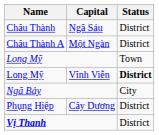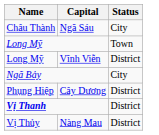 <table class="wikitable sortable">
 <tr>
 <th>Name</th>
 <th>Capital</th>
 <th>Status</th>
 </tr>
 <tr>
 <td><a href='#'>Châu Thành</a></td>
 <td><a href='#'>Ngã Sáu</a></td>
-<td>District</td>
-</tr>
-<tr>
-<td><a href='#'>Châu Thành A</a></td>
-<td><a href='#'>Một Ngàn</a></td>
-<td>District</td>
+<td>City</td>
 </tr>
 <tr>
 <td colspan="2"><a href='#'><em>Long Mỹ</em></a></td>
 <td>Town</td>
 </tr>
 <tr>
 <td><a href='#'>Long Mỹ</a></td>
 <td><a href='#'>Vĩnh Viễn</a></td>
-<td><strong>District</strong></td>
+<td>District</td>
 </tr>
 <tr>
 <td colspan="2"><em><a href='#'>Ngã Bảy</a></em></td>
 <td>City</td>
 </tr>
 <tr>
 <td><a href='#'>Phụng Hiệp</a></td>
 <td><a href='#'>Cây Dương</a></td>
 <td>District</td>
 </tr>
 <tr>
 <td colspan="2"><strong><em><a href='#'>Vị Thanh</a></em></strong></td>
 <td>District</td>
 </tr>
+<tr>
+<td><a href='#'>Vị Thủy</a></td>
+<td><a href='#'>Nàng Mau</a></td>
+<td>District</td>
+</tr>
 </table>
